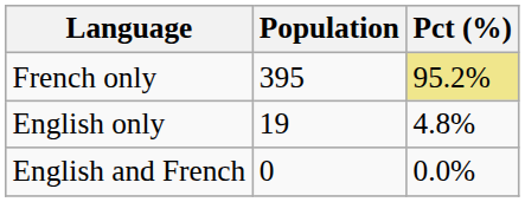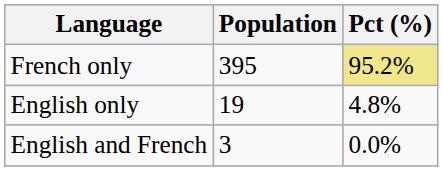 <table class="wikitable">
 <tr>
 <th>Language</th>
 <th>Population</th>
 <th>Pct (%)</th>
 </tr>
 <tr>
 <td>French only</td>
 <td>395</td>
 <td style="background: khaki;">95.2%</td>
 </tr>
 <tr>
 <td>English only</td>
 <td>19</td>
 <td>4.8%</td>
 </tr>
 <tr>
 <td>English and French</td>
-<td>0</td>
+<td>3</td>
 <td>0.0%</td>
 </tr>
 </table>
